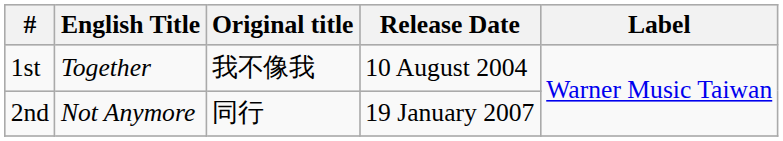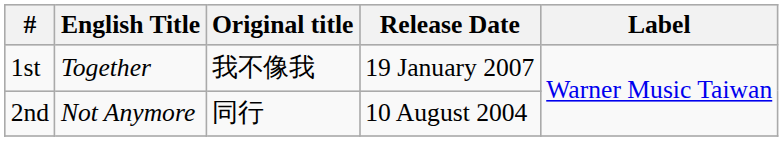 <table class="wikitable">
 <tr>
 <th>#</th>
 <th>English Title</th>
 <th>Original title</th>
 <th>Release Date</th>
 <th>Label</th>
 </tr>
 <tr>
 <td>1st</td>
 <td><em>Together</em></td>
 <td>我不像我</td>
-<td>10 August 2004</td>
+<td>19 January 2007</td>
 <td rowspan=2><a href='#'>Warner Music Taiwan</a></td>
 </tr>
 <tr>
 <td>2nd</td>
 <td><em>Not Anymore</em></td>
 <td>同行</td>
-<td>19 January 2007</td>
+<td>10 August 2004</td>
 </tr>
 </table>
